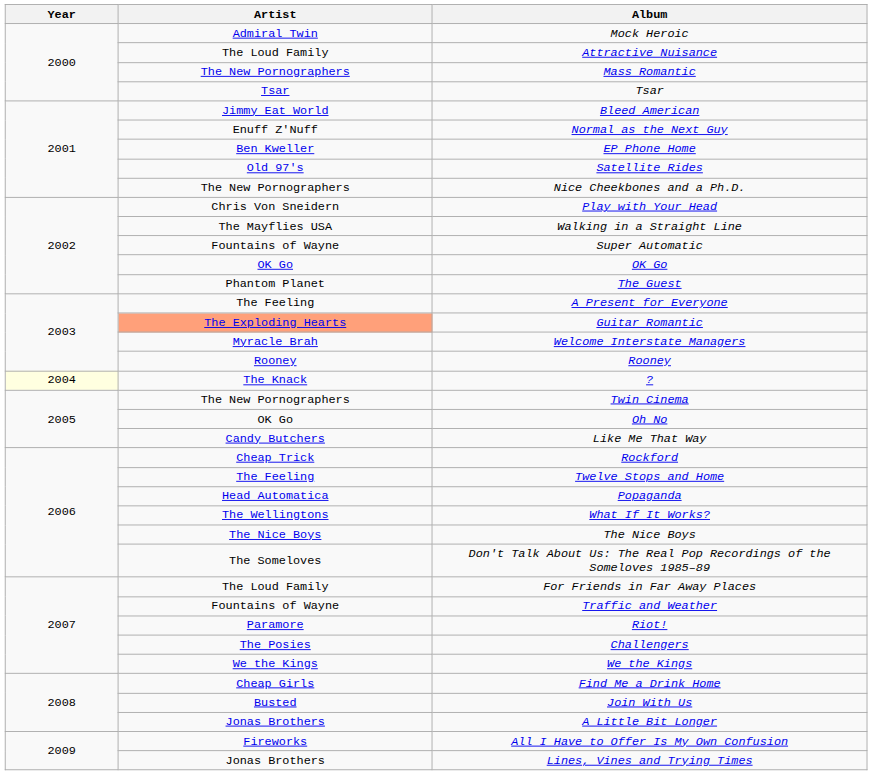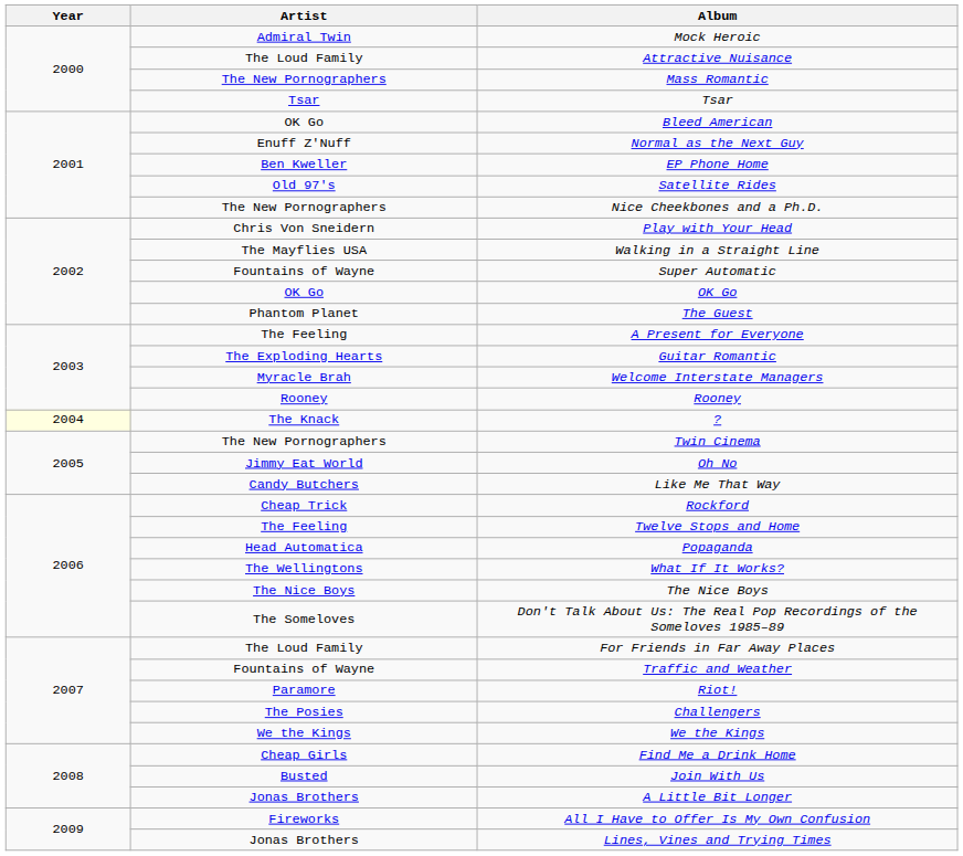 <table class="wikitable" style="margin:auto; text-align:center;" width="75%">
 <tr>
 <th scope="col" style="width:50px;">Year</th>
 <th scope="col" style="width:150px;">Artist</th>
 <th scope="col" style="width:210px;">Album</th>
 </tr>
 <tr>
 <td rowspan=4; align="center">2000</td>
 <td align="center"><a href='#'>Admiral Twin</a></td>
 <td align="center"><em>Mock Heroic</em></td>
 </tr>
 <tr>
 <td align="center">The Loud Family</td>
 <td align="center"><em><a href='#'>Attractive Nuisance</a></em></td>
 </tr>
 <tr>
 <td align="center"><a href='#'>The New Pornographers</a></td>
 <td align="center"><em><a href='#'>Mass Romantic</a></em></td>
 </tr>
 <tr>
 <td align="center"><a href='#'>Tsar</a></td>
 <td align="center"><em>Tsar</em></td>
 </tr>
 <tr>
 <td rowspan=5; align="center">2001</td>
-<td align="center"><a href='#'>Jimmy Eat World</a></td>
+<td align="center">OK Go</td>
 <td align="center"><em><a href='#'>Bleed American</a></em></td>
 </tr>
 <tr>
 <td align="center">Enuff Z'Nuff</td>
 <td align="center"><em><a href='#'>Normal as the Next Guy</a></em></td>
 </tr>
 <tr>
 <td align="center"><a href='#'>Ben Kweller</a></td>
 <td align="center"><em><a href='#'>EP Phone Home</a></em></td>
 </tr>
 <tr>
 <td align="center"><a href='#'>Old 97's</a></td>
 <td align="center"><em><a href='#'>Satellite Rides</a></em></td>
 </tr>
 <tr>
 <td align="center">The New Pornographers</td>
 <td align="center"><em>Nice Cheekbones and a Ph.D.</em></td>
 </tr>
 <tr>
 <td rowspan=5; align="center">2002</td>
 <td align="center">Chris Von Sneidern</td>
 <td align="center"><em><a href='#'>Play with Your Head</a></em></td>
 </tr>
 <tr>
 <td align="center">The Mayflies USA</td>
 <td align="center"><em>Walking in a Straight Line</em></td>
 </tr>
 <tr>
 <td align="center">Fountains of Wayne</td>
 <td align="center"><em>Super Automatic</em></td>
 </tr>
 <tr>
 <td align="center"><a href='#'>OK Go</a></td>
 <td align="center"><em><a href='#'>OK Go</a></em></td>
 </tr>
 <tr>
 <td align="center">Phantom Planet</td>
 <td align="center"><em><a href='#'>The Guest</a></em></td>
 </tr>
 <tr>
 <td rowspan=4; align="center">2003</td>
 <td align="center">The Feeling</td>
 <td align="center"><em><a href='#'>A Present for Everyone</a></em></td>
 </tr>
 <tr>
-<td align="center" style="background: lightsalmon;"><a href='#'>The Exploding Hearts</a></td>
+<td align="center"><a href='#'>The Exploding Hearts</a></td>
 <td align="center"><em><a href='#'>Guitar Romantic</a></em></td>
 </tr>
 <tr>
 <td align="center"><a href='#'>Myracle Brah</a></td>
 <td align="center"><em><a href='#'>Welcome Interstate Managers</a></em></td>
 </tr>
 <tr>
 <td align="center"><a href='#'>Rooney</a></td>
 <td align="center"><em><a href='#'>Rooney</a></em></td>
 </tr>
 <tr>
 <td align="center" style="background: lightyellow;">2004</td>
 <td align="center"><a href='#'>The Knack</a></td>
 <td align="center"><em><a href='#'>?</a></em></td>
 </tr>
 <tr>
 <td rowspan=3; align="center">2005</td>
 <td align="center">The New Pornographers</td>
 <td align="center"><em><a href='#'>Twin Cinema</a></em></td>
 </tr>
 <tr>
-<td align="center">OK Go</td>
+<td align="center"><a href='#'>Jimmy Eat World</a></td>
 <td align="center"><em><a href='#'>Oh No</a></em></td>
 </tr>
 <tr>
 <td align="center"><a href='#'>Candy Butchers</a></td>
 <td align="center"><em>Like Me That Way</em></td>
 </tr>
 <tr>
 <td rowspan=6; align="center">2006</td>
 <td align="center"><a href='#'>Cheap Trick</a></td>
 <td align="center"><em><a href='#'>Rockford</a></em></td>
 </tr>
 <tr>
 <td align="center"><a href='#'>The Feeling</a></td>
 <td align="center"><em><a href='#'>Twelve Stops and Home</a></em></td>
 </tr>
 <tr>
 <td align="center"><a href='#'>Head Automatica</a></td>
 <td align="center"><em><a href='#'>Popaganda</a></em></td>
 </tr>
 <tr>
 <td align="center"><a href='#'>The Wellingtons</a></td>
 <td align="center"><em><a href='#'>What If It Works?</a></em></td>
 </tr>
 <tr>
 <td align="center"><a href='#'>The Nice Boys</a></td>
 <td align="center"><em>The Nice Boys</em></td>
 </tr>
 <tr>
 <td align="center">The Someloves</td>
 <td align="center"><em>Don't Talk About Us: The Real Pop Recordings of the Someloves 1985–89</em></td>
 </tr>
 <tr>
 <td rowspan=5; align="center">2007</td>
 <td align="center">The Loud Family</td>
 <td align="center"><em>For Friends in Far Away Places</em></td>
 </tr>
 <tr>
 <td align="center">Fountains of Wayne</td>
 <td align="center"><em><a href='#'>Traffic and Weather</a></em></td>
 </tr>
 <tr>
 <td align="center"><a href='#'>Paramore</a></td>
 <td align="center"><em><a href='#'>Riot!</a></em></td>
 </tr>
 <tr>
 <td align="center"><a href='#'>The Posies</a></td>
 <td align="center"><em><a href='#'>Challengers</a></em></td>
 </tr>
 <tr>
 <td align="center"><a href='#'>We the Kings</a></td>
 <td align="center"><em><a href='#'>We the Kings</a></em></td>
 </tr>
 <tr>
 <td rowspan=3; align="center">2008</td>
 <td align="center"><a href='#'>Cheap Girls</a></td>
 <td align="center"><em><a href='#'>Find Me a Drink Home</a></em></td>
 </tr>
 <tr>
 <td align="center"><a href='#'>Busted</a></td>
 <td align="center"><em><a href='#'>Join With Us</a></em></td>
 </tr>
 <tr>
 <td align="center"><a href='#'>Jonas Brothers</a></td>
 <td align="center"><em><a href='#'>A Little Bit Longer</a></em></td>
 </tr>
 <tr>
 <td rowspan=2; align="center">2009</td>
 <td align="center"><a href='#'>Fireworks</a></td>
 <td align="center"><em><a href='#'>All I Have to Offer Is My Own Confusion</a></em></td>
 </tr>
 <tr>
 <td align="center">Jonas Brothers</td>
 <td align="center"><em><a href='#'>Lines, Vines and Trying Times</a></em></td>
 </tr>
 </table>
